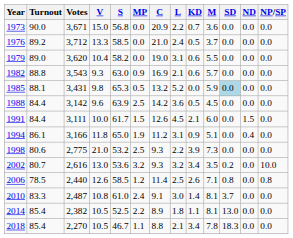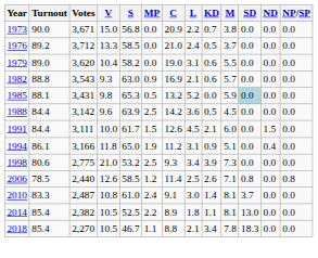 <table class="wikitable sortable" style="font-size: 95%;">
 <tr>
 <th>Year</th>
 <th>Turnout</th>
 <th>Votes</th>
 <th><a href='#'>V</a></th>
 <th><a href='#'>S</a></th>
 <th><a href='#'>MP</a></th>
 <th><a href='#'>C</a></th>
 <th><a href='#'>L</a></th>
 <th><a href='#'>KD</a></th>
 <th><a href='#'>M</a></th>
 <th><a href='#'>SD</a></th>
 <th><a href='#'>ND</a></th>
 <th><a href='#'>NP</a>/<a href='#'>SP</a></th>
 </tr>
 <tr>
 <td><a href='#'>1973</a></td>
 <td>90.0</td>
 <td>3,671</td>
 <td>15.0</td>
 <td>56.8</td>
 <td>0.0</td>
 <td>20.9</td>
 <td>2.2</td>
 <td>0.7</td>
-<td>3.6</td>
+<td>3.8</td>
 <td>0.0</td>
 <td>0.0</td>
 <td>0.0</td>
 </tr>
 <tr>
 <td><a href='#'>1976</a></td>
 <td>89.2</td>
 <td>3,712</td>
 <td>13.3</td>
 <td>58.5</td>
 <td>0.0</td>
 <td>21.0</td>
 <td>2.4</td>
 <td>0.5</td>
 <td>3.7</td>
 <td>0.0</td>
 <td>0.0</td>
 <td>0.0</td>
 </tr>
 <tr>
 <td><a href='#'>1979</a></td>
 <td>89.0</td>
 <td>3,620</td>
 <td>10.4</td>
 <td>58.2</td>
 <td>0.0</td>
 <td>19.0</td>
 <td>3.1</td>
 <td>0.6</td>
 <td>5.5</td>
 <td>0.0</td>
 <td>0.0</td>
 <td>0.0</td>
 </tr>
 <tr>
 <td><a href='#'>1982</a></td>
 <td>88.8</td>
 <td>3,543</td>
 <td>9.3</td>
 <td>63.0</td>
 <td>0.9</td>
 <td>16.9</td>
 <td>2.1</td>
 <td>0.6</td>
 <td>5.7</td>
 <td>0.0</td>
 <td>0.0</td>
 <td>0.0</td>
 </tr>
 <tr>
 <td><a href='#'>1985</a></td>
 <td>88.1</td>
 <td>3,431</td>
 <td>9.8</td>
 <td>65.3</td>
 <td>0.5</td>
 <td>13.2</td>
 <td>5.2</td>
 <td>0.0</td>
 <td>5.9</td>
 <td style="background: lightblue;">0.0</td>
 <td>0.0</td>
 <td>0.0</td>
 </tr>
 <tr>
 <td><a href='#'>1988</a></td>
 <td>84.4</td>
 <td>3,142</td>
 <td>9.6</td>
 <td>63.9</td>
 <td>2.5</td>
 <td>14.2</td>
 <td>3.6</td>
 <td>0.5</td>
 <td>4.5</td>
 <td>0.0</td>
 <td>0.0</td>
 <td>0.0</td>
 </tr>
 <tr>
 <td><a href='#'>1991</a></td>
 <td>84.4</td>
 <td>3,111</td>
 <td>10.0</td>
 <td>61.7</td>
 <td>1.5</td>
 <td>12.6</td>
 <td>4.5</td>
 <td>2.1</td>
 <td>6.0</td>
 <td>0.0</td>
 <td>1.5</td>
 <td>0.0</td>
 </tr>
 <tr>
 <td><a href='#'>1994</a></td>
 <td>86.1</td>
 <td>3,166</td>
 <td>11.8</td>
 <td>65.0</td>
 <td>1.9</td>
 <td>11.2</td>
 <td>3.1</td>
 <td>0.9</td>
 <td>5.1</td>
 <td>0.0</td>
 <td>0.4</td>
 <td>0.0</td>
 </tr>
 <tr>
 <td><a href='#'>1998</a></td>
 <td>80.6</td>
 <td>2,775</td>
 <td>21.0</td>
 <td>53.2</td>
 <td>2.5</td>
 <td>9.3</td>
-<td>2.2</td>
+<td>3.4</td>
 <td>3.9</td>
 <td>7.3</td>
 <td>0.0</td>
 <td>0.0</td>
 <td>0.0</td>
-</tr>
-<tr>
-<td><a href='#'>2002</a></td>
-<td>80.7</td>
-<td>2,616</td>
-<td>13.0</td>
-<td>53.6</td>
-<td>3.2</td>
-<td>9.3</td>
-<td>3.2</td>
-<td>3.4</td>
-<td>3.5</td>
-<td>0.2</td>
-<td>0.0</td>
-<td>10.0</td>
 </tr>
 <tr>
 <td><a href='#'>2006</a></td>
 <td>78.5</td>
 <td>2,440</td>
 <td>12.6</td>
 <td>58.5</td>
 <td>1.2</td>
 <td>11.4</td>
 <td>2.5</td>
 <td>2.6</td>
 <td>7.1</td>
 <td>0.8</td>
 <td>0.0</td>
 <td>0.8</td>
 </tr>
 <tr>
 <td><a href='#'>2010</a></td>
 <td>83.3</td>
 <td>2,487</td>
 <td>10.8</td>
 <td>61.0</td>
 <td>2.4</td>
 <td>9.1</td>
 <td>3.0</td>
 <td>1.4</td>
 <td>8.1</td>
 <td>3.7</td>
 <td>0.0</td>
 <td>0.0</td>
 </tr>
 <tr>
 <td><a href='#'>2014</a></td>
 <td>85.4</td>
 <td>2,382</td>
 <td>10.5</td>
 <td>52.5</td>
 <td>2.2</td>
 <td>8.9</td>
 <td>1.8</td>
 <td>1.1</td>
 <td>8.1</td>
 <td>13.0</td>
 <td>0.0</td>
 <td>0.0</td>
 </tr>
 <tr>
 <td><a href='#'>2018</a></td>
 <td>85.4</td>
 <td>2,270</td>
 <td>10.5</td>
 <td>46.7</td>
 <td>1.1</td>
 <td>8.8</td>
 <td>2.1</td>
 <td>3.4</td>
 <td>7.8</td>
 <td>18.3</td>
 <td>0.0</td>
 <td>0.0</td>
 </tr>
 </table>
